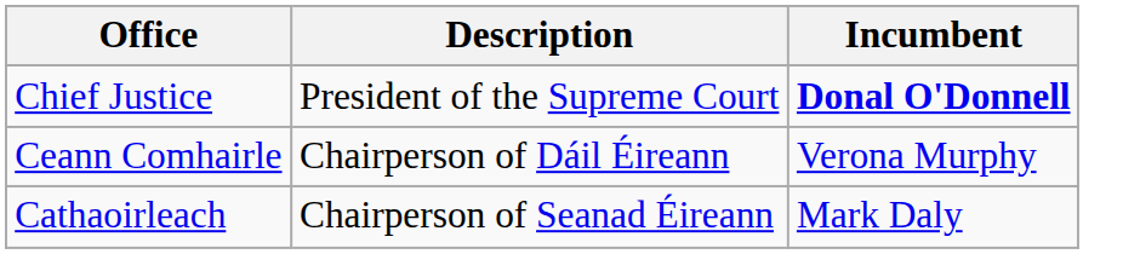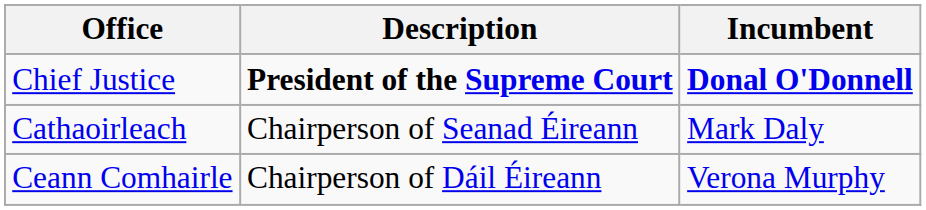 <table class=wikitable>
 <tr>
 <th>Office</th>
 <th>Description</th>
 <th>Incumbent</th>
 </tr>
 <tr>
 <td><a href='#'>Chief Justice</a></td>
-<td>President of the <a href='#'>Supreme Court</a></td>
+<td><strong>President of the <a href='#'>Supreme Court</a></strong></td>
 <td><strong><a href='#'>Donal O'Donnell</a></strong></td>
+</tr>
+<tr>
+<td><a href='#'>Cathaoirleach</a></td>
+<td>Chairperson of <a href='#'>Seanad Éireann</a></td>
+<td><a href='#'>Mark Daly</a></td>
 </tr>
 <tr>
 <td><a href='#'>Ceann Comhairle</a></td>
 <td>Chairperson of <a href='#'>Dáil Éireann</a></td>
 <td><a href='#'>Verona Murphy</a></td>
 </tr>
-<tr>
-<td><a href='#'>Cathaoirleach</a></td>
-<td>Chairperson of <a href='#'>Seanad Éireann</a></td>
-<td><a href='#'>Mark Daly</a></td>
-</tr>
 </table>
